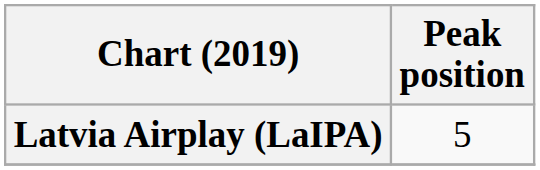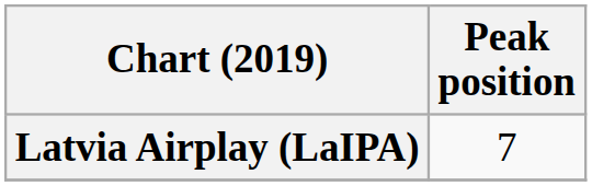 <table class="wikitable plainrowheaders" style="text-align:center">
 <tr>
 <th scope="col">Chart (2019)</th>
 <th scope="col">Peak<br>position</th>
 </tr>
 <tr>
 <th scope="row">Latvia Airplay (LaIPA)</th>
-<td>5</td>
+<td>7</td>
 </tr>
 <tr>
 </tr>
 </table>
